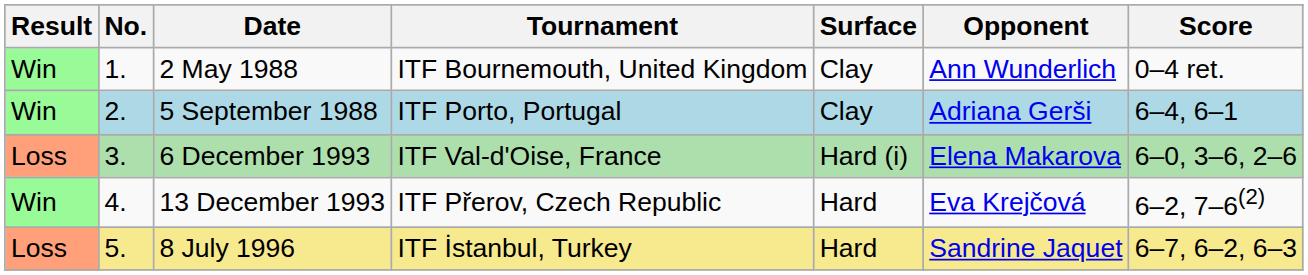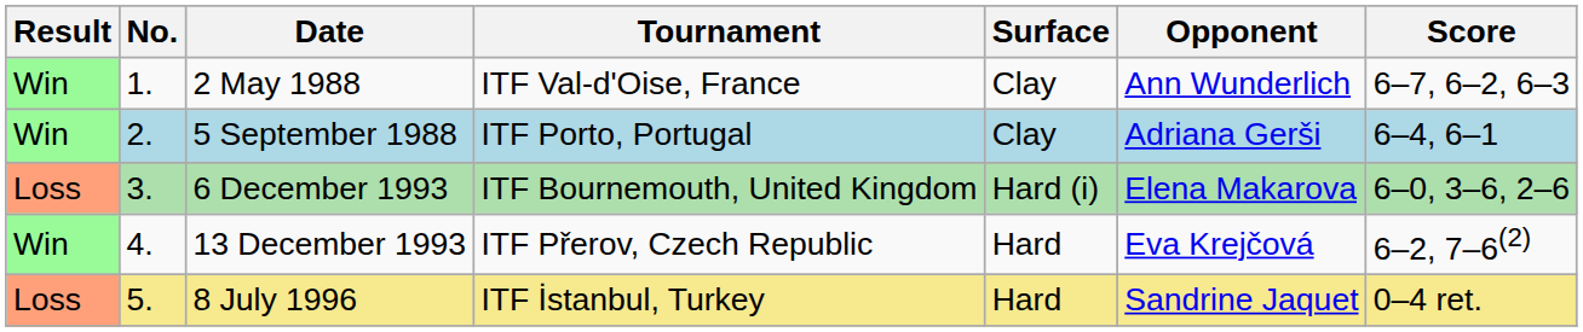 <table class="wikitable" style="font-size:97%">
 <tr>
 <th>Result</th>
 <th>No.</th>
 <th>Date</th>
 <th>Tournament</th>
 <th>Surface</th>
 <th>Opponent</th>
 <th>Score</th>
 </tr>
 <tr>
 <td style="background:#98fb98;">Win</td>
 <td>1.</td>
 <td>2 May 1988</td>
-<td>ITF Bournemouth, United Kingdom</td>
+<td>ITF Val-d'Oise, France</td>
 <td>Clay</td>
 <td> <a href='#'>Ann Wunderlich</a></td>
-<td>0–4 ret.</td>
+<td>6–7, 6–2, 6–3</td>
 </tr>
 <tr style="background:lightblue;">
 <td style="background:#98fb98;">Win</td>
 <td>2.</td>
 <td>5 September 1988</td>
 <td>ITF Porto, Portugal</td>
 <td>Clay</td>
 <td> <a href='#'>Adriana Gerši</a></td>
 <td>6–4, 6–1</td>
 </tr>
 <tr bgcolor=addfad>
 <td style="background:#ffa07a;">Loss</td>
 <td>3.</td>
 <td>6 December 1993</td>
-<td>ITF Val-d'Oise, France</td>
+<td>ITF Bournemouth, United Kingdom</td>
 <td>Hard (i)</td>
 <td> <a href='#'>Elena Makarova</a></td>
 <td>6–0, 3–6, 2–6</td>
 </tr>
 <tr>
 <td style="background:#98fb98;">Win</td>
 <td>4.</td>
 <td>13 December 1993</td>
 <td>ITF Přerov, Czech Republic</td>
 <td>Hard</td>
 <td> <a href='#'>Eva Krejčová</a></td>
 <td>6–2, 7–6<sup>(2)</sup></td>
 </tr>
 <tr style="background:#f7e98e;">
 <td style="background:#ffa07a;">Loss</td>
 <td>5.</td>
 <td>8 July 1996</td>
 <td>ITF İstanbul, Turkey</td>
 <td>Hard</td>
 <td> <a href='#'>Sandrine Jaquet</a></td>
-<td>6–7, 6–2, 6–3</td>
+<td>0–4 ret.</td>
 </tr>
 </table>
